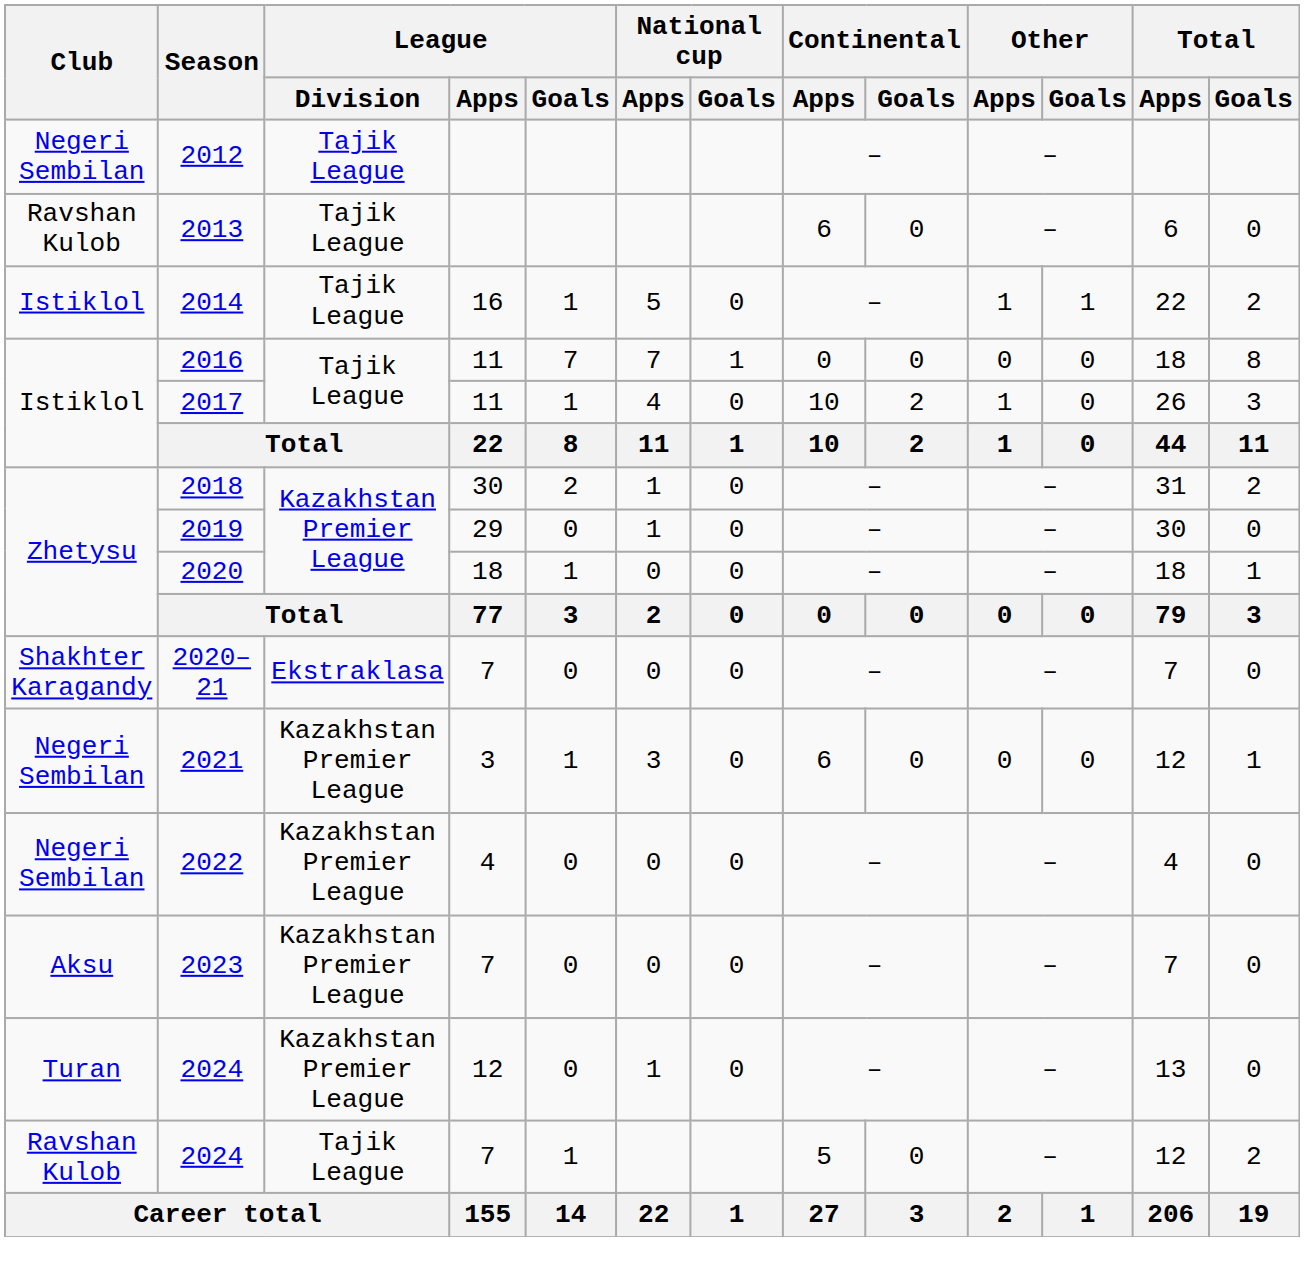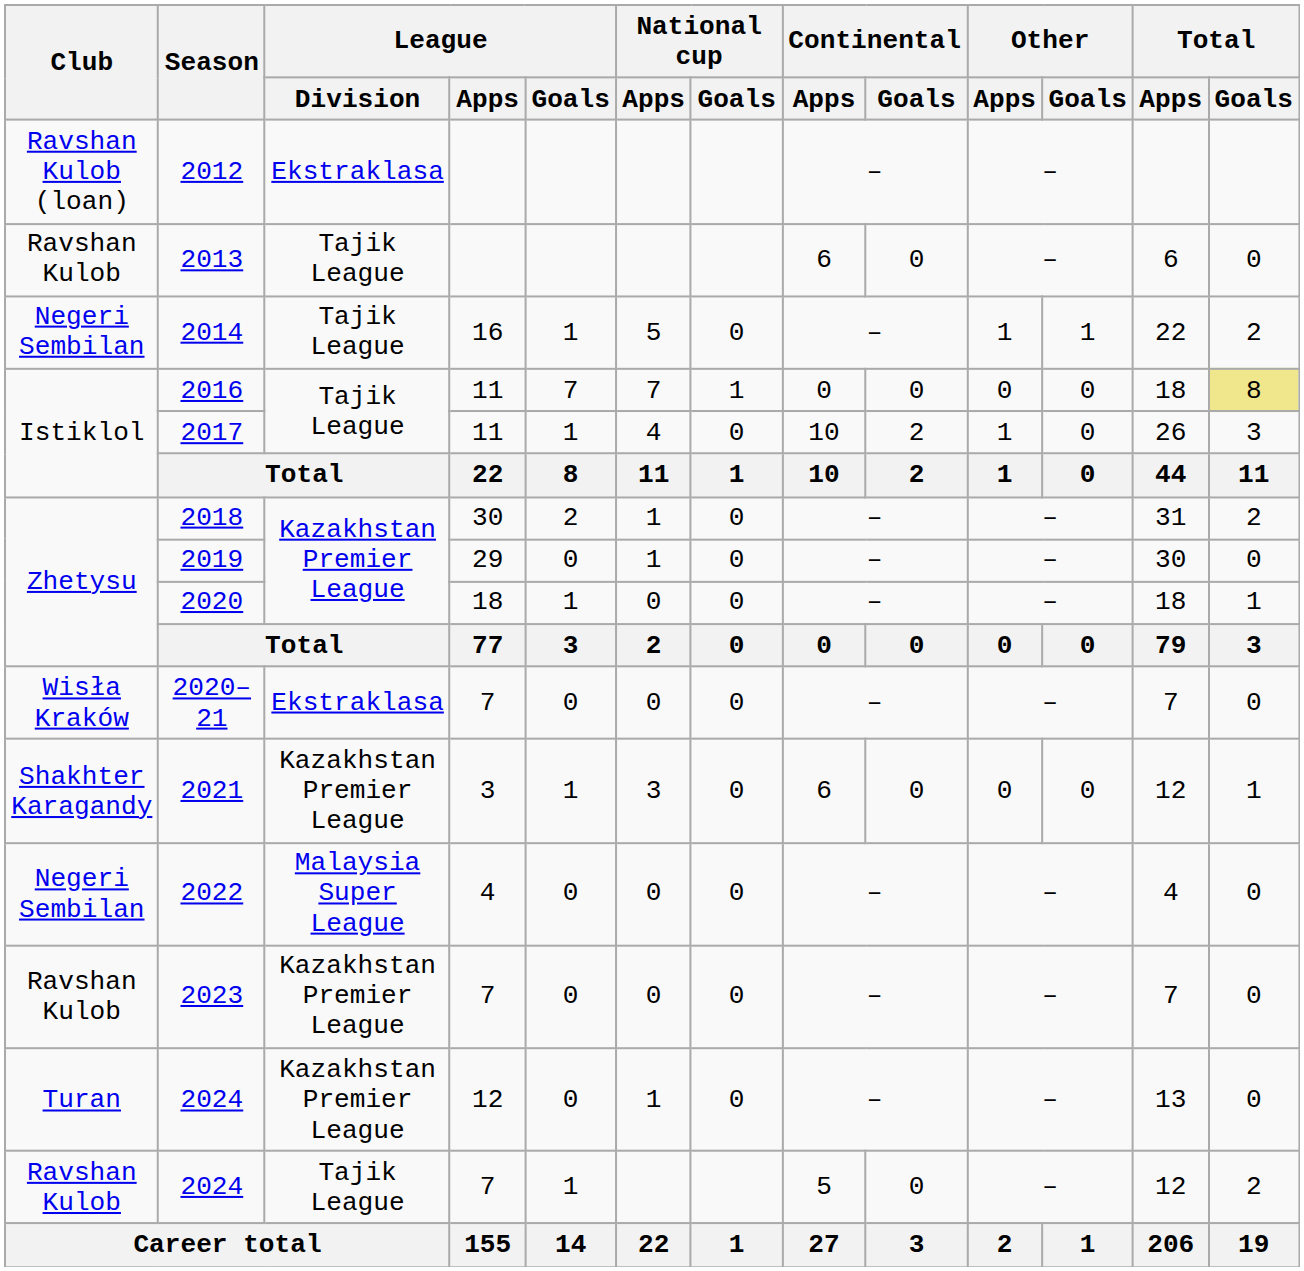 <table class="wikitable" style="text-align: center;">
 <tr>
 <th rowspan="2">Club</th>
 <th rowspan="2">Season</th>
 <th colspan="3">League</th>
 <th colspan="2">National cup</th>
 <th colspan="2">Continental</th>
 <th colspan="2">Other</th>
 <th colspan="2">Total</th>
 </tr>
 <tr>
 <th>Division</th>
 <th>Apps</th>
 <th>Goals</th>
 <th>Apps</th>
 <th>Goals</th>
 <th>Apps</th>
 <th>Goals</th>
 <th>Apps</th>
 <th>Goals</th>
 <th>Apps</th>
 <th>Goals</th>
 </tr>
 <tr>
-<td><a href='#'>Negeri Sembilan</a></td>
+<td><a href='#'>Ravshan Kulob</a> (loan)</td>
 <td><a href='#'>2012</a></td>
-<td><a href='#'>Tajik League</a></td>
+<td><a href='#'>Ekstraklasa</a></td>
 <td></td>
 <td></td>
 <td></td>
 <td></td>
 <td colspan="2">–</td>
 <td colspan="2">–</td>
 <td></td>
 <td></td>
 </tr>
 <tr>
 <td>Ravshan Kulob</td>
 <td><a href='#'>2013</a></td>
 <td>Tajik League</td>
 <td></td>
 <td></td>
 <td></td>
 <td></td>
 <td>6</td>
 <td>0</td>
 <td colspan="2">–</td>
 <td>6</td>
 <td>0</td>
 </tr>
 <tr>
-<td><a href='#'>Istiklol</a></td>
+<td><a href='#'>Negeri Sembilan</a></td>
 <td><a href='#'>2014</a></td>
 <td>Tajik League</td>
 <td>16</td>
 <td>1</td>
 <td>5</td>
 <td>0</td>
 <td colspan="2">–</td>
 <td>1</td>
 <td>1</td>
 <td>22</td>
 <td>2</td>
 </tr>
 <tr>
 <td rowspan="3">Istiklol</td>
 <td><a href='#'>2016</a></td>
 <td rowspan="2">Tajik League</td>
 <td>11</td>
 <td>7</td>
 <td>7</td>
 <td>1</td>
 <td>0</td>
 <td>0</td>
 <td>0</td>
 <td>0</td>
 <td>18</td>
-<td>8</td>
+<td style="background: khaki;">8</td>
 </tr>
 <tr>
 <td><a href='#'>2017</a></td>
 <td>11</td>
 <td>1</td>
 <td>4</td>
 <td>0</td>
 <td>10</td>
 <td>2</td>
 <td>1</td>
 <td>0</td>
 <td>26</td>
 <td>3</td>
 </tr>
 <tr>
 <th colspan="2">Total</th>
 <th>22</th>
 <th>8</th>
 <th>11</th>
 <th>1</th>
 <th>10</th>
 <th>2</th>
 <th>1</th>
 <th>0</th>
 <th>44</th>
 <th>11</th>
 </tr>
 <tr>
 <td rowspan="4"><a href='#'>Zhetysu</a></td>
 <td><a href='#'>2018</a></td>
 <td rowspan="3"><a href='#'>Kazakhstan Premier League</a></td>
 <td>30</td>
 <td>2</td>
 <td>1</td>
 <td>0</td>
 <td colspan="2">–</td>
 <td colspan="2">–</td>
 <td>31</td>
 <td>2</td>
 </tr>
 <tr>
 <td><a href='#'>2019</a></td>
 <td>29</td>
 <td>0</td>
 <td>1</td>
 <td>0</td>
 <td colspan="2">–</td>
 <td colspan="2">–</td>
 <td>30</td>
 <td>0</td>
 </tr>
 <tr>
 <td><a href='#'>2020</a></td>
 <td>18</td>
 <td>1</td>
 <td>0</td>
 <td>0</td>
 <td colspan="2">–</td>
 <td colspan="2">–</td>
 <td>18</td>
 <td>1</td>
 </tr>
 <tr>
 <th colspan="2">Total</th>
 <th>77</th>
 <th>3</th>
 <th>2</th>
 <th>0</th>
 <th>0</th>
 <th>0</th>
 <th>0</th>
 <th>0</th>
 <th>79</th>
 <th>3</th>
 </tr>
 <tr>
-<td><a href='#'>Shakhter Karagandy</a></td>
+<td><a href='#'>Wisła Kraków</a></td>
 <td><a href='#'>2020–21</a></td>
 <td><a href='#'>Ekstraklasa</a></td>
 <td>7</td>
 <td>0</td>
 <td>0</td>
 <td>0</td>
 <td colspan="2">–</td>
 <td colspan="2">–</td>
 <td>7</td>
 <td>0</td>
 </tr>
 <tr>
-<td><a href='#'>Negeri Sembilan</a></td>
+<td><a href='#'>Shakhter Karagandy</a></td>
 <td><a href='#'>2021</a></td>
 <td>Kazakhstan Premier League</td>
 <td>3</td>
 <td>1</td>
 <td>3</td>
 <td>0</td>
 <td>6</td>
 <td>0</td>
 <td>0</td>
 <td>0</td>
 <td>12</td>
 <td>1</td>
 </tr>
 <tr>
 <td><a href='#'>Negeri Sembilan</a></td>
 <td><a href='#'>2022</a></td>
-<td>Kazakhstan Premier League</td>
+<td><a href='#'>Malaysia Super League</a></td>
 <td>4</td>
 <td>0</td>
 <td>0</td>
 <td>0</td>
 <td colspan="2">–</td>
 <td colspan="2">–</td>
 <td>4</td>
 <td>0</td>
 </tr>
 <tr>
-<td><a href='#'>Aksu</a></td>
+<td>Ravshan Kulob</td>
 <td><a href='#'>2023</a></td>
 <td>Kazakhstan Premier League</td>
 <td>7</td>
 <td>0</td>
 <td>0</td>
 <td>0</td>
 <td colspan="2">–</td>
 <td colspan="2">–</td>
 <td>7</td>
 <td>0</td>
 </tr>
 <tr>
 <td><a href='#'>Turan</a></td>
 <td><a href='#'>2024</a></td>
 <td>Kazakhstan Premier League</td>
 <td>12</td>
 <td>0</td>
 <td>1</td>
 <td>0</td>
 <td colspan="2">–</td>
 <td colspan="2">–</td>
 <td>13</td>
 <td>0</td>
 </tr>
 <tr>
 <td><a href='#'>Ravshan Kulob</a></td>
 <td><a href='#'>2024</a></td>
 <td>Tajik League</td>
 <td>7</td>
 <td>1</td>
 <td></td>
 <td></td>
 <td>5</td>
 <td>0</td>
 <td colspan="2">–</td>
 <td>12</td>
 <td>2</td>
 </tr>
 <tr>
 <th colspan="3">Career total</th>
 <th>155</th>
 <th>14</th>
 <th>22</th>
 <th>1</th>
 <th>27</th>
 <th>3</th>
 <th>2</th>
 <th>1</th>
 <th>206</th>
 <th>19</th>
 </tr>
 </table>
